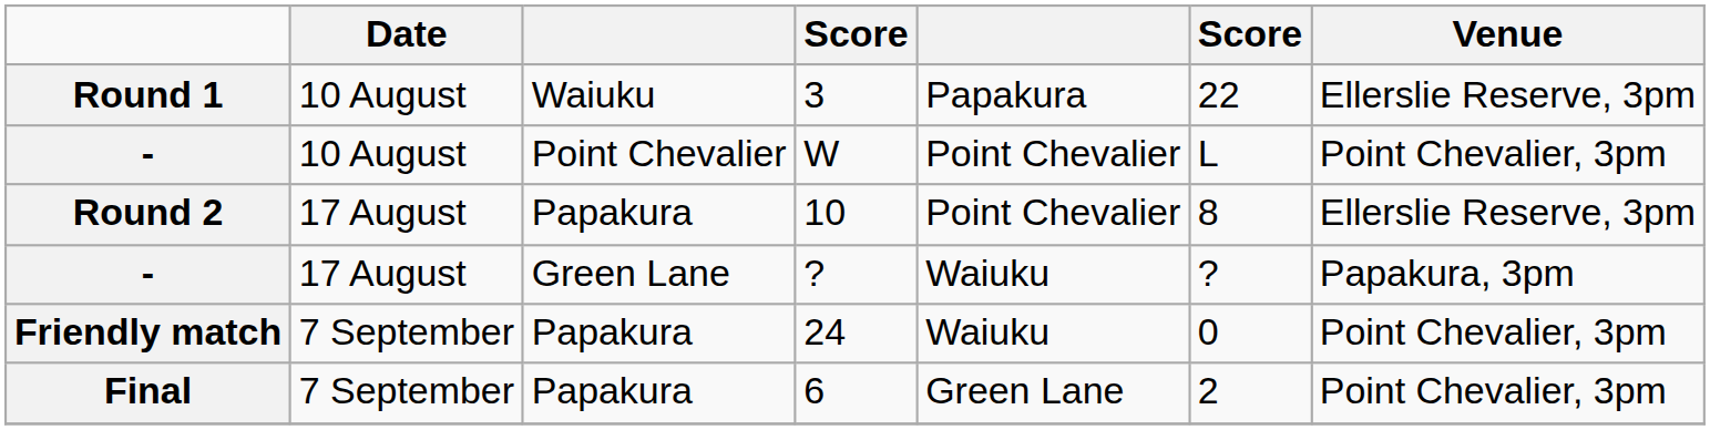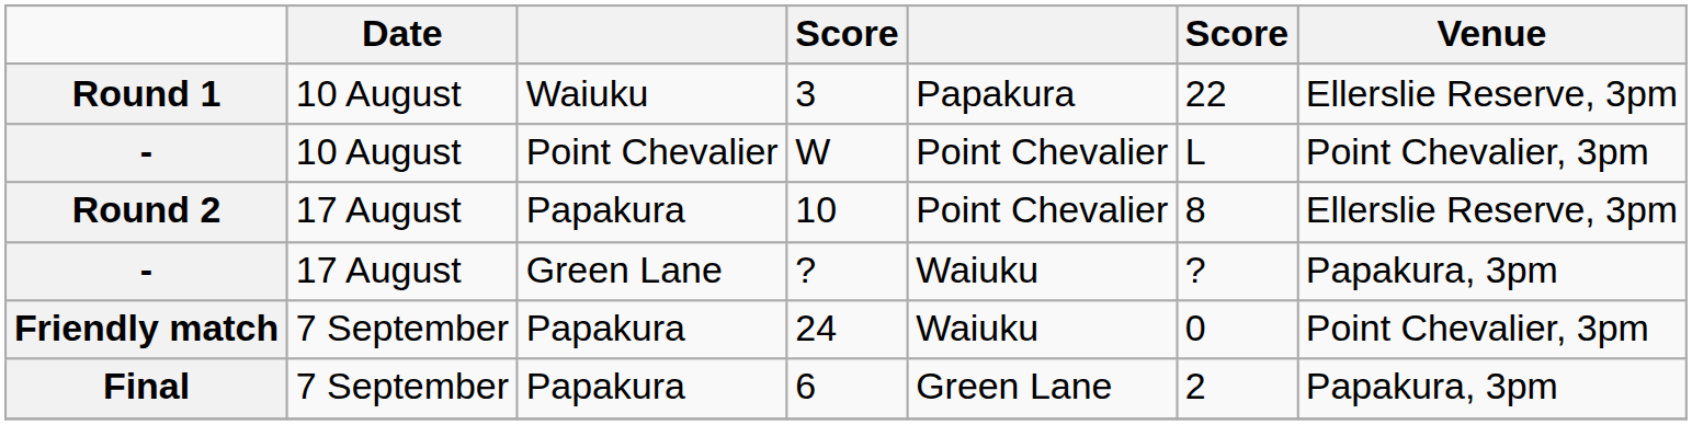 <table class="wikitable mw-collapsible">
 <tr>
 <td></td>
 <th scope="col">Date</th>
 <th scope="col"></th>
 <th scope="col">Score</th>
 <th scope="col"></th>
 <th scope="col">Score</th>
 <th scope="col">Venue</th>
 </tr>
 <tr>
 <th scope="row">Round 1</th>
 <td>10 August</td>
 <td>Waiuku</td>
 <td>3</td>
 <td>Papakura</td>
 <td>22</td>
 <td>Ellerslie Reserve, 3pm</td>
 </tr>
 <tr>
 <th scope="row">-</th>
 <td>10 August</td>
 <td>Point Chevalier</td>
 <td>W</td>
 <td>Point Chevalier</td>
 <td>L</td>
 <td>Point Chevalier, 3pm</td>
 </tr>
 <tr>
 <th scope="row">Round 2</th>
 <td>17 August</td>
 <td>Papakura</td>
 <td>10</td>
 <td>Point Chevalier</td>
 <td>8</td>
 <td>Ellerslie Reserve, 3pm</td>
 </tr>
 <tr>
 <th scope="row">-</th>
 <td>17 August</td>
 <td>Green Lane</td>
 <td>?</td>
 <td>Waiuku</td>
 <td>?</td>
 <td>Papakura, 3pm</td>
 </tr>
 <tr>
 <th scope="row">Friendly match</th>
 <td>7 September</td>
 <td>Papakura</td>
 <td>24</td>
 <td>Waiuku</td>
 <td>0</td>
 <td>Point Chevalier, 3pm</td>
 </tr>
 <tr>
 <th scope="row">Final</th>
 <td>7 September</td>
 <td>Papakura</td>
 <td>6</td>
 <td>Green Lane</td>
 <td>2</td>
-<td>Point Chevalier, 3pm</td>
+<td>Papakura, 3pm</td>
 </tr>
 <tr>
 </tr>
 </table>
